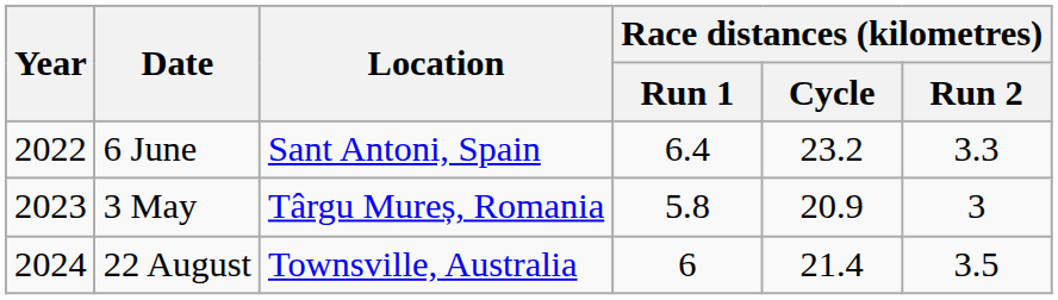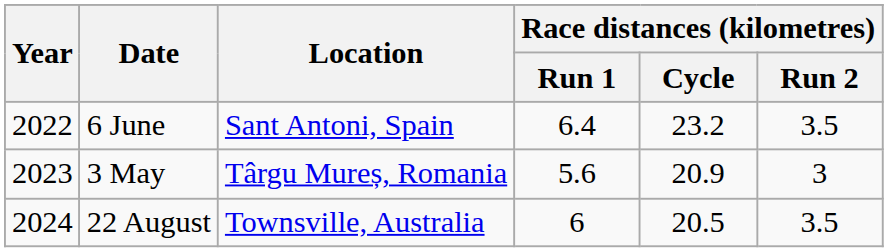 <table class="wikitable">
 <tr>
 <th rowspan="2">Year</th>
 <th rowspan="2">Date</th>
 <th rowspan="2">Location</th>
 <th colspan="3">Race distances (kilometres)</th>
 </tr>
 <tr>
 <th>Run 1</th>
 <th>Cycle</th>
 <th>Run 2</th>
 </tr>
 <tr>
 <td>2022</td>
 <td>6 June</td>
 <td><a href='#'>Sant Antoni, Spain</a></td>
 <td align="center">6.4</td>
 <td align="center">23.2</td>
-<td align="center">3.3</td>
+<td align="center">3.5</td>
 </tr>
 <tr>
 <td>2023</td>
 <td>3 May</td>
 <td><a href='#'>Târgu Mureș, Romania</a></td>
-<td align="center">5.8</td>
+<td align="center">5.6</td>
 <td align="center">20.9</td>
 <td align="center">3</td>
 </tr>
 <tr>
 <td>2024</td>
 <td>22 August</td>
 <td><a href='#'>Townsville, Australia</a></td>
 <td align="center">6</td>
-<td align="center">21.4</td>
+<td align="center">20.5</td>
 <td align="center">3.5</td>
 </tr>
 </table>
